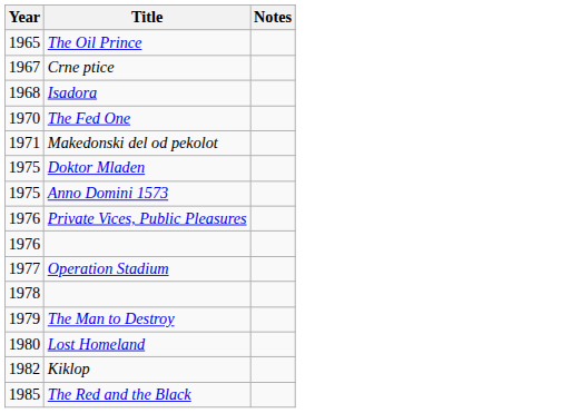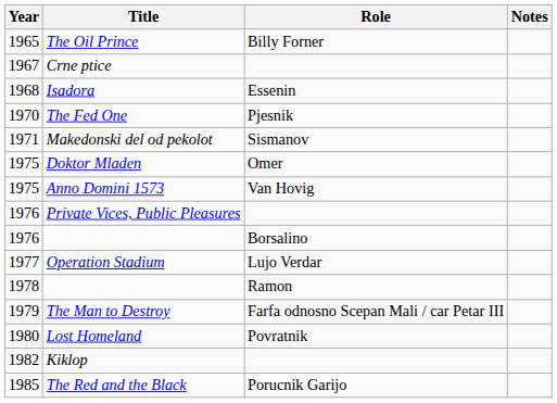 <table class="wikitable sortable">
 <tr>
 <th>Year</th>
 <th>Title</th>
+<th>Role</th>
 <th class="unsortable">Notes</th>
 </tr>
 <tr>
 <td>1965</td>
 <td><em><a href='#'>The Oil Prince</a></em></td>
+<td>Billy Forner</td>
 <td></td>
 </tr>
 <tr>
 <td>1967</td>
 <td><em>Crne ptice</em></td>
 <td></td>
+<td></td>
 </tr>
 <tr>
 <td>1968</td>
 <td><em><a href='#'>Isadora</a></em></td>
+<td>Essenin</td>
 <td></td>
 </tr>
 <tr>
 <td>1970</td>
 <td><em><a href='#'>The Fed One</a></em></td>
+<td>Pjesnik</td>
 <td></td>
 </tr>
 <tr>
 <td>1971</td>
 <td><em>Makedonski del od pekolot</em></td>
+<td>Sismanov</td>
 <td></td>
 </tr>
 <tr>
 <td>1975</td>
 <td><em><a href='#'>Doktor Mladen</a></em></td>
+<td>Omer</td>
 <td></td>
 </tr>
 <tr>
 <td>1975</td>
 <td><em><a href='#'>Anno Domini 1573</a></em></td>
+<td>Van Hovig</td>
 <td></td>
 </tr>
 <tr>
 <td>1976</td>
 <td><em><a href='#'>Private Vices, Public Pleasures</a></em></td>
 <td></td>
+<td></td>
 </tr>
 <tr>
 <td>1976</td>
 <td><em></em></td>
+<td>Borsalino</td>
 <td></td>
 </tr>
 <tr>
 <td>1977</td>
 <td><em><a href='#'>Operation Stadium</a></em></td>
+<td>Lujo Verdar</td>
 <td></td>
 </tr>
 <tr>
 <td>1978</td>
 <td><em></em></td>
+<td>Ramon</td>
 <td></td>
 </tr>
 <tr>
 <td>1979</td>
 <td><em><a href='#'>The Man to Destroy</a></em></td>
+<td>Farfa odnosno Scepan Mali / car Petar III</td>
 <td></td>
 </tr>
 <tr>
 <td>1980</td>
 <td><em><a href='#'>Lost Homeland</a></em></td>
+<td>Povratnik</td>
 <td></td>
 </tr>
 <tr>
 <td>1982</td>
 <td><em>Kiklop</em></td>
 <td></td>
+<td></td>
 </tr>
 <tr>
 <td>1985</td>
 <td><em><a href='#'>The Red and the Black</a></em></td>
+<td>Porucnik Garijo</td>
 <td></td>
 </tr>
 </table>
